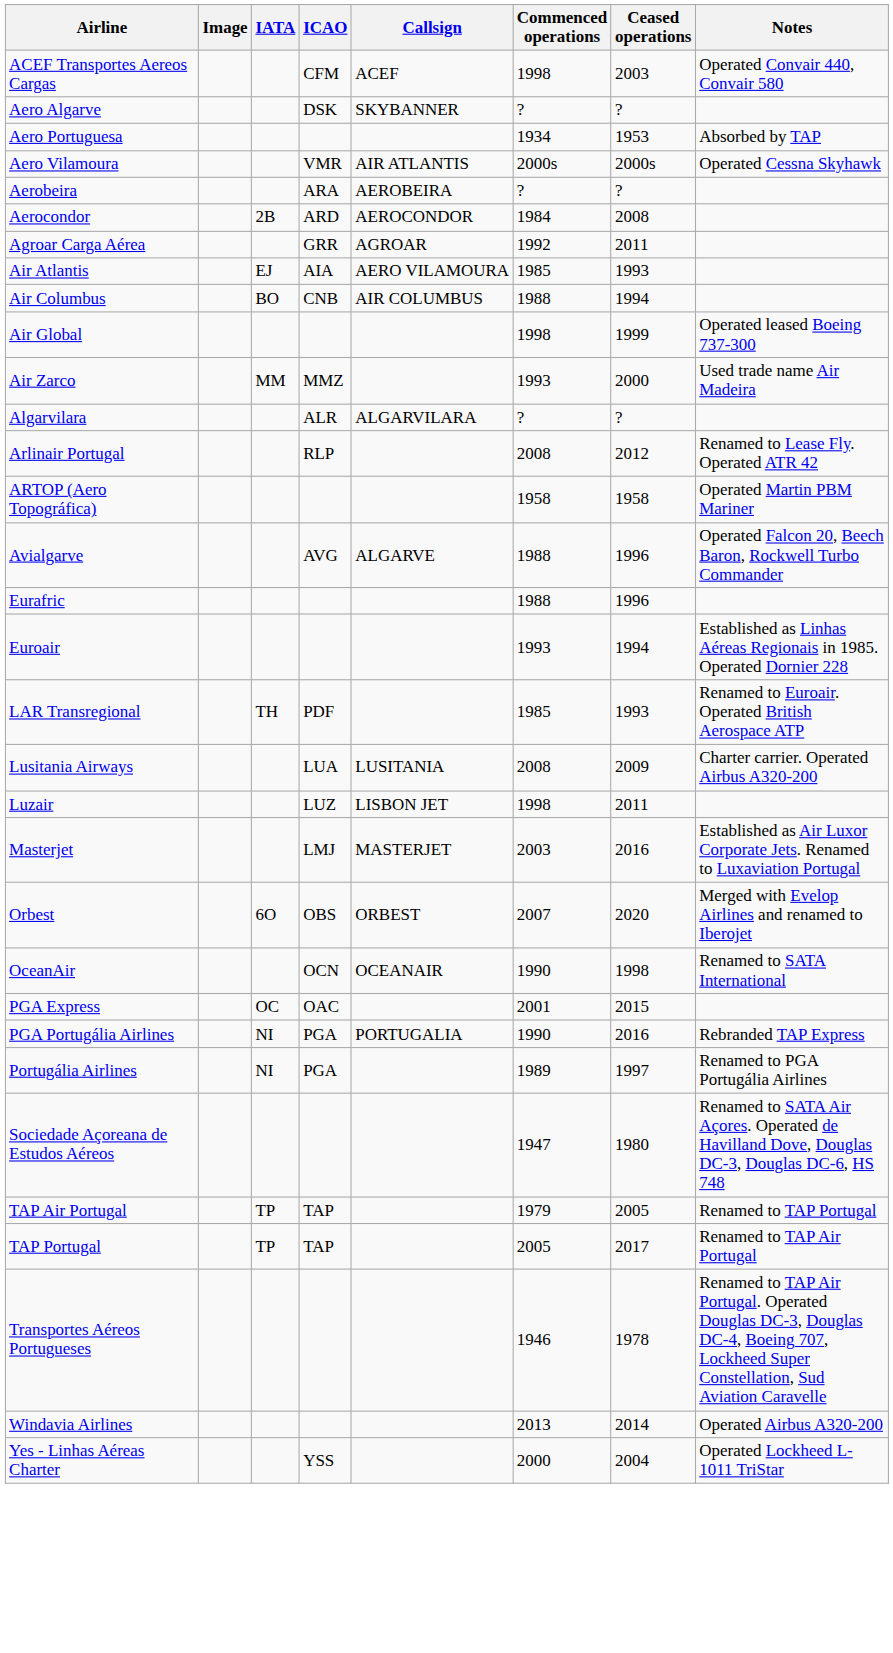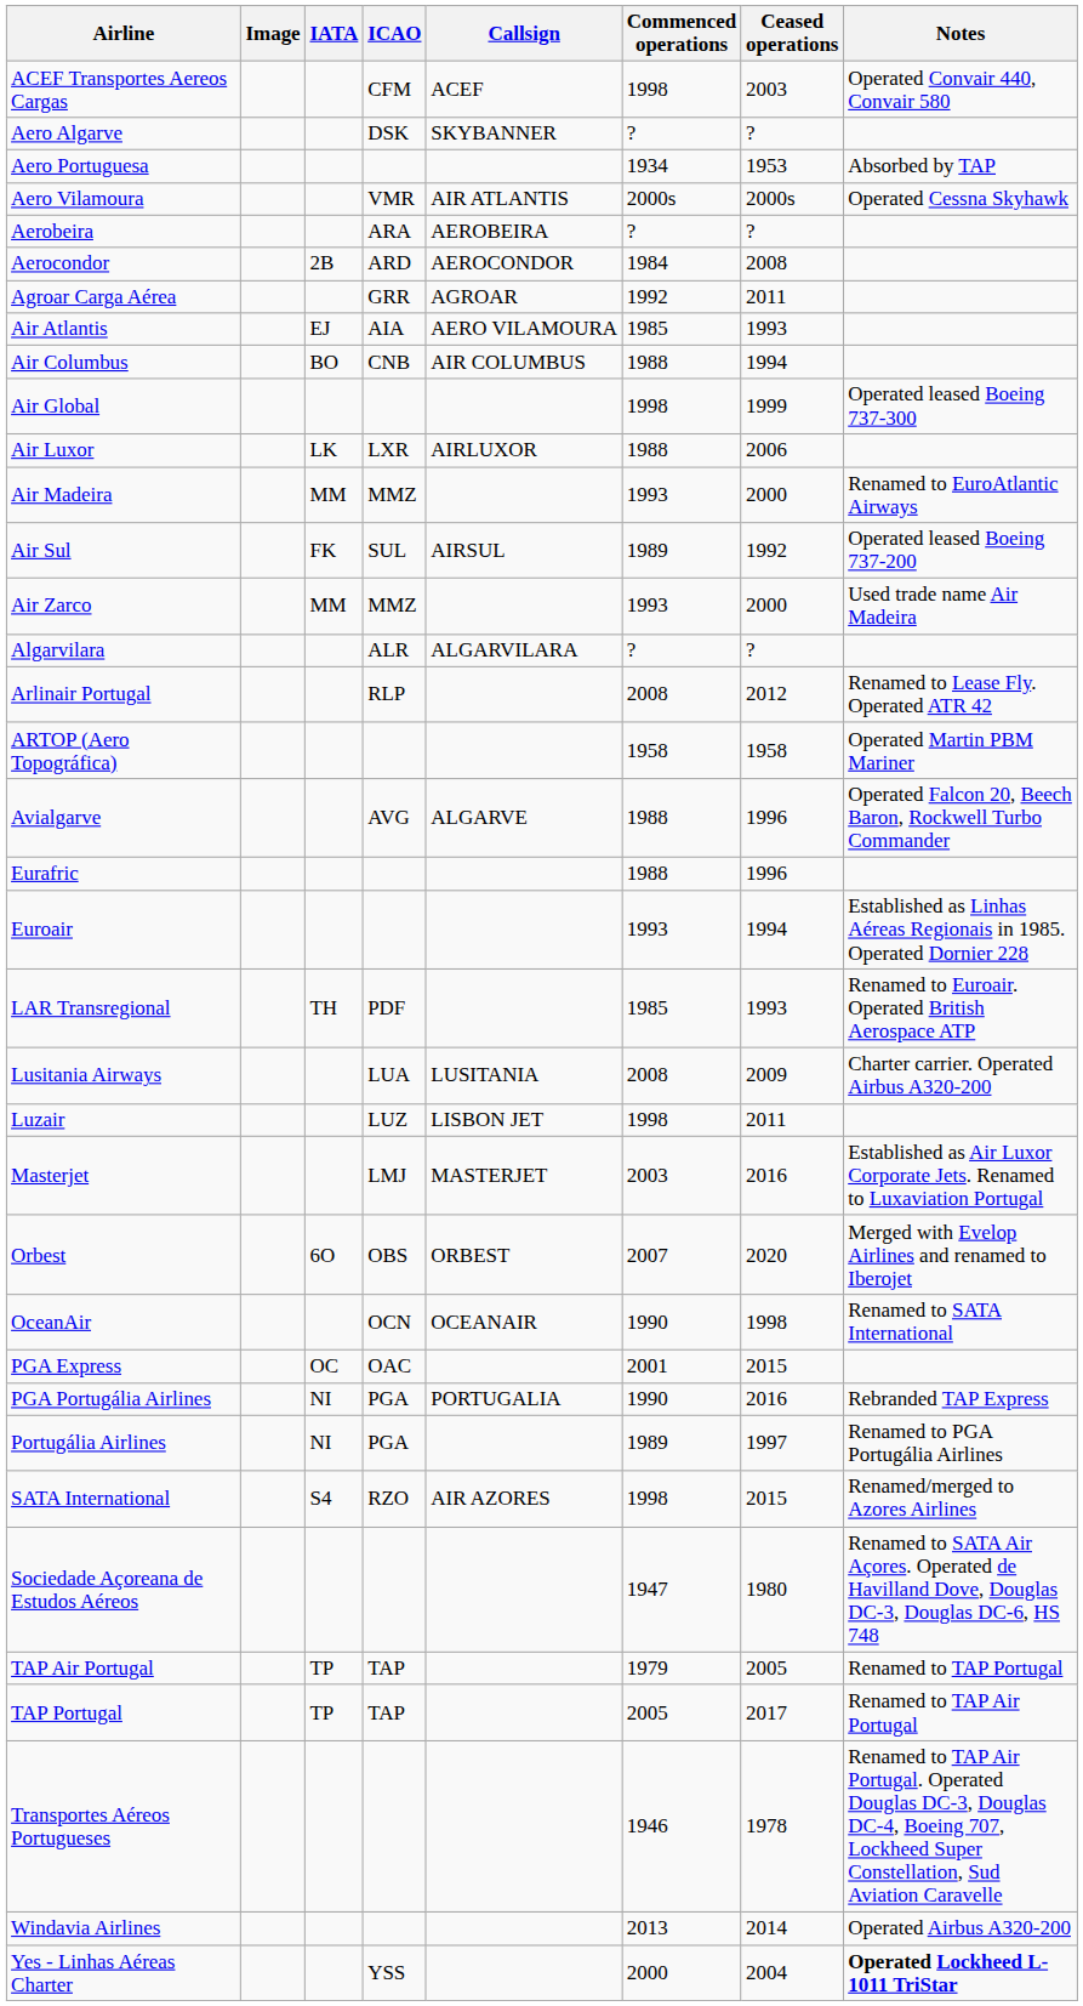 <table class="wikitable sortable" style="border-collapse:collapse; margin:auto;" border="1" cellpadding="3">
 <tr valign="middle">
 <th style="width:175px;">Airline</th>
 <th>Image</th>
 <th><a href='#'>IATA</a></th>
 <th><a href='#'>ICAO</a></th>
 <th><a href='#'>Callsign</a></th>
 <th>Commenced<br>operations</th>
 <th>Ceased<br>operations</th>
 <th style="width:175px;">Notes</th>
 </tr>
 <tr>
 <td><a href='#'>ACEF Transportes Aereos Cargas</a></td>
 <td></td>
 <td></td>
 <td>CFM</td>
 <td>ACEF</td>
 <td>1998</td>
 <td>2003</td>
 <td>Operated <a href='#'>Convair 440</a>, <a href='#'>Convair 580</a></td>
 </tr>
 <tr>
 <td><a href='#'>Aero Algarve</a></td>
 <td></td>
 <td></td>
 <td>DSK</td>
 <td>SKYBANNER</td>
 <td>?</td>
 <td>?</td>
 <td></td>
 </tr>
 <tr>
 <td><a href='#'>Aero Portuguesa</a></td>
 <td></td>
 <td></td>
 <td></td>
 <td></td>
 <td>1934</td>
 <td>1953</td>
 <td>Absorbed by <a href='#'>TAP</a></td>
 </tr>
 <tr>
 <td><a href='#'>Aero Vilamoura</a></td>
 <td></td>
 <td></td>
 <td>VMR</td>
 <td>AIR ATLANTIS</td>
 <td>2000s</td>
 <td>2000s</td>
 <td>Operated <a href='#'>Cessna Skyhawk</a></td>
 </tr>
 <tr>
 <td><a href='#'>Aerobeira</a></td>
 <td></td>
 <td></td>
 <td>ARA</td>
 <td>AEROBEIRA</td>
 <td>?</td>
 <td>?</td>
 <td></td>
 </tr>
 <tr>
 <td><a href='#'>Aerocondor</a></td>
 <td></td>
 <td>2B</td>
 <td>ARD</td>
 <td>AEROCONDOR</td>
 <td>1984</td>
 <td>2008</td>
 <td></td>
 </tr>
 <tr>
 <td><a href='#'>Agroar Carga Aérea</a></td>
 <td></td>
 <td></td>
 <td>GRR</td>
 <td>AGROAR</td>
 <td>1992</td>
 <td>2011</td>
 <td></td>
 </tr>
 <tr>
 <td><a href='#'>Air Atlantis</a></td>
 <td></td>
 <td>EJ</td>
 <td>AIA</td>
 <td>AERO VILAMOURA</td>
 <td>1985</td>
 <td>1993</td>
 <td></td>
 </tr>
 <tr>
 <td><a href='#'>Air Columbus</a></td>
 <td></td>
 <td>BO</td>
 <td>CNB</td>
 <td>AIR COLUMBUS</td>
 <td>1988</td>
 <td>1994</td>
 <td></td>
 </tr>
 <tr>
 <td><a href='#'>Air Global</a></td>
 <td></td>
 <td></td>
 <td></td>
 <td></td>
 <td>1998</td>
 <td>1999</td>
 <td>Operated leased <a href='#'>Boeing 737-300</a></td>
+</tr>
+<tr>
+<td><a href='#'>Air Luxor</a></td>
+<td></td>
+<td>LK</td>
+<td>LXR</td>
+<td>AIRLUXOR</td>
+<td>1988</td>
+<td>2006</td>
+<td></td>
+</tr>
+<tr>
+<td><a href='#'>Air Madeira</a></td>
+<td></td>
+<td>MM</td>
+<td>MMZ</td>
+<td></td>
+<td>1993</td>
+<td>2000</td>
+<td>Renamed to <a href='#'>EuroAtlantic Airways</a></td>
+</tr>
+<tr>
+<td><a href='#'>Air Sul</a></td>
+<td></td>
+<td>FK</td>
+<td>SUL</td>
+<td>AIRSUL</td>
+<td>1989</td>
+<td>1992</td>
+<td>Operated leased <a href='#'>Boeing 737-200</a></td>
 </tr>
 <tr>
 <td><a href='#'>Air Zarco</a></td>
 <td></td>
 <td>MM</td>
 <td>MMZ</td>
 <td></td>
 <td>1993</td>
 <td>2000</td>
 <td>Used trade name <a href='#'>Air Madeira</a></td>
 </tr>
 <tr>
 <td><a href='#'>Algarvilara</a></td>
 <td></td>
 <td></td>
 <td>ALR</td>
 <td>ALGARVILARA</td>
 <td>?</td>
 <td>?</td>
 <td></td>
 </tr>
 <tr>
 <td><a href='#'>Arlinair Portugal</a></td>
 <td></td>
 <td></td>
 <td>RLP</td>
 <td></td>
 <td>2008</td>
 <td>2012</td>
 <td>Renamed to <a href='#'>Lease Fly</a>. Operated <a href='#'>ATR 42</a></td>
 </tr>
 <tr>
 <td><a href='#'>ARTOP (Aero Topográfica)</a></td>
 <td></td>
 <td></td>
 <td></td>
 <td></td>
 <td>1958</td>
 <td>1958</td>
 <td>Operated <a href='#'>Martin PBM Mariner</a></td>
 </tr>
 <tr>
 <td><a href='#'>Avialgarve</a></td>
 <td></td>
 <td></td>
 <td>AVG</td>
 <td>ALGARVE</td>
 <td>1988</td>
 <td>1996</td>
 <td>Operated <a href='#'>Falcon 20</a>, <a href='#'>Beech Baron</a>, <a href='#'>Rockwell Turbo Commander</a></td>
 </tr>
 <tr>
 <td><a href='#'>Eurafric</a></td>
 <td></td>
 <td></td>
 <td></td>
 <td></td>
 <td>1988</td>
 <td>1996</td>
 <td></td>
 </tr>
 <tr>
 <td><a href='#'>Euroair</a></td>
 <td></td>
 <td></td>
 <td></td>
 <td></td>
 <td>1993</td>
 <td>1994</td>
 <td>Established as <a href='#'>Linhas Aéreas Regionais</a> in 1985. Operated <a href='#'>Dornier 228</a></td>
 </tr>
 <tr>
 <td><a href='#'>LAR Transregional</a></td>
 <td></td>
 <td>TH</td>
 <td>PDF</td>
 <td></td>
 <td>1985</td>
 <td>1993</td>
 <td>Renamed to <a href='#'>Euroair</a>. Operated <a href='#'>British Aerospace ATP</a></td>
 </tr>
 <tr>
 <td><a href='#'>Lusitania Airways</a></td>
 <td></td>
 <td></td>
 <td>LUA</td>
 <td>LUSITANIA</td>
 <td>2008</td>
 <td>2009</td>
 <td>Charter carrier. Operated <a href='#'>Airbus A320-200</a></td>
 </tr>
 <tr>
 <td><a href='#'>Luzair</a></td>
 <td></td>
 <td></td>
 <td>LUZ</td>
 <td>LISBON JET</td>
 <td>1998</td>
 <td>2011</td>
 <td></td>
 </tr>
 <tr>
 <td><a href='#'>Masterjet</a></td>
 <td></td>
 <td></td>
 <td>LMJ</td>
 <td>MASTERJET</td>
 <td>2003</td>
 <td>2016</td>
 <td>Established as <a href='#'>Air Luxor Corporate Jets</a>. Renamed to <a href='#'>Luxaviation Portugal</a></td>
 </tr>
 <tr>
 <td><a href='#'>Orbest</a></td>
 <td></td>
 <td>6O</td>
 <td>OBS</td>
 <td>ORBEST</td>
 <td>2007</td>
 <td>2020</td>
 <td>Merged with <a href='#'>Evelop Airlines</a> and renamed to <a href='#'>Iberojet</a></td>
 </tr>
 <tr>
 <td><a href='#'>OceanAir</a></td>
 <td></td>
 <td></td>
 <td>OCN</td>
 <td>OCEANAIR</td>
 <td>1990</td>
 <td>1998</td>
 <td>Renamed to <a href='#'>SATA International</a></td>
 </tr>
 <tr>
 <td><a href='#'>PGA Express</a></td>
 <td></td>
 <td>OC</td>
 <td>OAC</td>
 <td></td>
 <td>2001</td>
 <td>2015</td>
 <td></td>
 </tr>
 <tr>
 <td><a href='#'>PGA Portugália Airlines</a></td>
 <td></td>
 <td>NI</td>
 <td>PGA</td>
 <td>PORTUGALIA</td>
 <td>1990</td>
 <td>2016</td>
 <td>Rebranded <a href='#'>TAP Express</a></td>
 </tr>
 <tr>
 <td><a href='#'>Portugália Airlines</a></td>
 <td></td>
 <td>NI</td>
 <td>PGA</td>
 <td></td>
 <td>1989</td>
 <td>1997</td>
 <td>Renamed to PGA Portugália Airlines</td>
 </tr>
 <tr>
+<td><a href='#'>SATA International</a></td>
+<td></td>
+<td>S4</td>
+<td>RZO</td>
+<td>AIR AZORES</td>
+<td>1998</td>
+<td>2015</td>
+<td>Renamed/merged to <a href='#'>Azores Airlines</a></td>
+</tr>
+<tr>
 <td><a href='#'>Sociedade Açoreana de Estudos Aéreos</a></td>
 <td></td>
 <td></td>
 <td></td>
 <td></td>
 <td>1947</td>
 <td>1980</td>
 <td>Renamed to <a href='#'>SATA Air Açores</a>. Operated <a href='#'>de Havilland Dove</a>, <a href='#'>Douglas DC-3</a>, <a href='#'>Douglas DC-6</a>, <a href='#'>HS 748</a></td>
 </tr>
 <tr>
 <td><a href='#'>TAP Air Portugal</a></td>
 <td></td>
 <td>TP</td>
 <td>TAP</td>
 <td></td>
 <td>1979</td>
 <td>2005</td>
 <td>Renamed to <a href='#'>TAP Portugal</a></td>
 </tr>
 <tr>
 <td><a href='#'>TAP Portugal</a></td>
 <td></td>
 <td>TP</td>
 <td>TAP</td>
 <td></td>
 <td>2005</td>
 <td>2017</td>
 <td>Renamed to <a href='#'>TAP Air Portugal</a></td>
 </tr>
 <tr>
 <td><a href='#'>Transportes Aéreos Portugueses</a></td>
 <td></td>
 <td></td>
 <td></td>
 <td></td>
 <td>1946</td>
 <td>1978</td>
 <td>Renamed to <a href='#'>TAP Air Portugal</a>. Operated  <a href='#'>Douglas DC-3</a>, <a href='#'>Douglas DC-4</a>, <a href='#'>Boeing 707</a>, <a href='#'>Lockheed Super Constellation</a>, <a href='#'>Sud Aviation Caravelle</a></td>
 </tr>
 <tr>
 <td><a href='#'>Windavia Airlines</a></td>
 <td></td>
 <td></td>
 <td></td>
 <td></td>
 <td>2013</td>
 <td>2014</td>
 <td>Operated <a href='#'>Airbus A320-200</a></td>
 </tr>
 <tr>
 <td><a href='#'>Yes - Linhas Aéreas Charter</a></td>
 <td></td>
 <td></td>
 <td>YSS</td>
 <td></td>
 <td>2000</td>
 <td>2004</td>
-<td>Operated <a href='#'>Lockheed L-1011 TriStar</a></td>
+<td><strong>Operated <a href='#'>Lockheed L-1011 TriStar</a></strong></td>
 </tr>
 </table>
